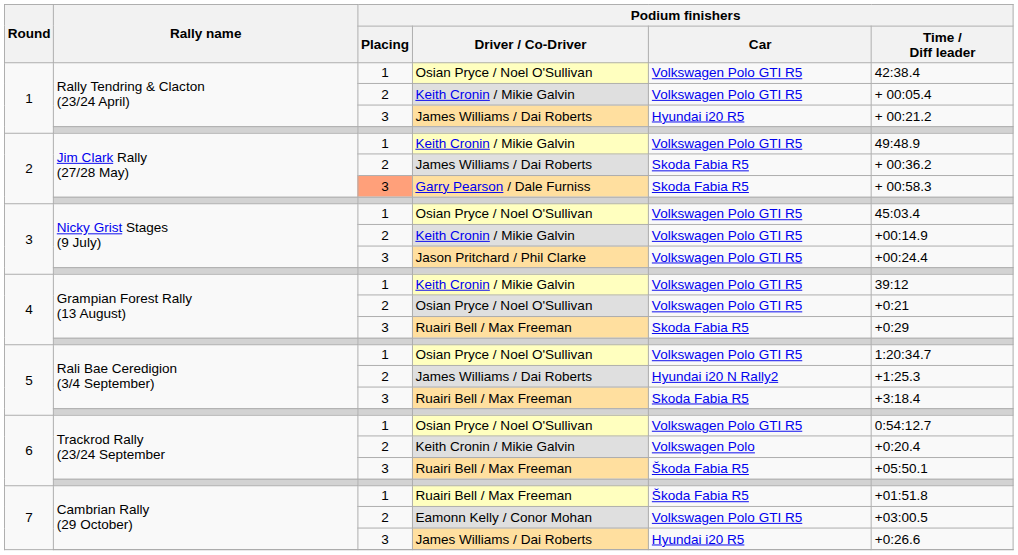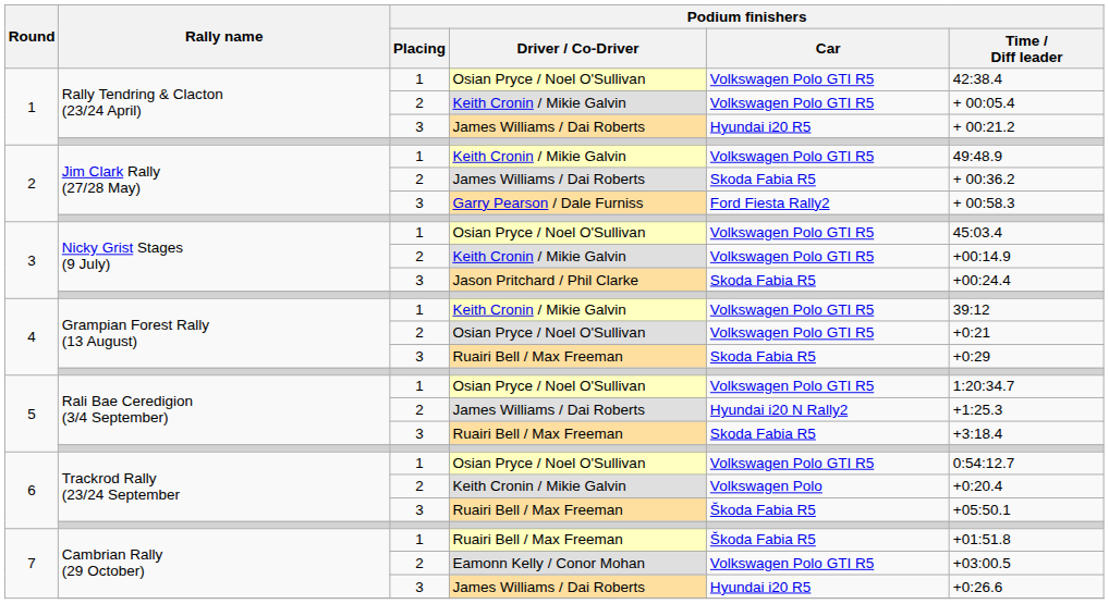 <table class="wikitable" style="font-size:90%;">
 <tr>
 <th rowspan=2>Round</th>
 <th style="width:22em" rowspan=2>Rally name</th>
 <th colspan=4>Podium finishers</th>
 </tr>
 <tr>
 <th>Placing</th>
 <th style="width:17em">Driver / Co-Driver</th>
 <th style="width:16em">Car</th>
 <th style="width:10em">Time /<br>Diff leader<br></th>
 </tr>
 <tr>
 <td rowspan=4 align=center>1</td>
 <td rowspan=3>Rally Tendring & Clacton<br>(23/24 April)</td>
 <td align=center>1</td>
 <td style="background:#ffffbf;">Osian Pryce / Noel O'Sullivan</td>
 <td><a href='#'>Volkswagen Polo GTI R5</a></td>
 <td>42:38.4</td>
 </tr>
 <tr>
 <td align=center>2</td>
 <td style="background:#dfdfdf;"><a href='#'>Keith Cronin</a> / Mikie Galvin</td>
 <td><a href='#'>Volkswagen Polo GTI R5</a></td>
 <td>+ 00:05.4</td>
 </tr>
 <tr>
 <td align=center>3</td>
 <td style="background:#ffdf9f;">James Williams / Dai Roberts</td>
 <td><a href='#'>Hyundai i20 R5</a></td>
 <td>+ 00:21.2</td>
 </tr>
 <tr style="background:lightgrey;">
 <td></td>
 <td></td>
 <td></td>
 <td></td>
 <td></td>
 </tr>
 <tr>
 <td rowspan=4 align=center>2</td>
 <td rowspan=3><a href='#'>Jim Clark</a> Rally <br>(27/28 May)</td>
 <td align=center>1</td>
 <td style="background:#ffffbf;"><a href='#'>Keith Cronin</a> / Mikie Galvin</td>
 <td><a href='#'>Volkswagen Polo GTI R5</a></td>
 <td>49:48.9</td>
 </tr>
 <tr>
 <td align=center>2</td>
 <td style="background:#dfdfdf;">James Williams / Dai Roberts</td>
 <td><a href='#'>Skoda Fabia R5</a></td>
 <td>+ 00:36.2</td>
 </tr>
 <tr>
-<td align=center style="background: lightsalmon;">3</td>
+<td align=center>3</td>
 <td style="background:#ffdf9f;"><a href='#'>Garry Pearson</a> / Dale Furniss</td>
-<td><a href='#'>Skoda Fabia R5</a></td>
+<td><a href='#'>Ford Fiesta Rally2</a></td>
 <td>+ 00:58.3</td>
 </tr>
 <tr style="background:lightgrey;">
 <td></td>
 <td></td>
 <td></td>
 <td></td>
 <td></td>
 </tr>
 <tr>
 <td rowspan=4 align=center>3</td>
 <td rowspan=3><a href='#'>Nicky Grist</a> Stages <br>(9 July)</td>
 <td align=center>1</td>
 <td style="background:#ffffbf;">Osian Pryce / Noel O'Sullivan</td>
 <td><a href='#'>Volkswagen Polo GTI R5</a></td>
 <td>45:03.4</td>
 </tr>
 <tr>
 <td align=center>2</td>
 <td style="background:#dfdfdf;"><a href='#'>Keith Cronin</a> / Mikie Galvin</td>
 <td><a href='#'>Volkswagen Polo GTI R5</a></td>
 <td>+00:14.9</td>
 </tr>
 <tr>
 <td align=center>3</td>
 <td style="background:#ffdf9f;">Jason Pritchard / Phil Clarke</td>
-<td><a href='#'>Volkswagen Polo GTI R5</a></td>
+<td><a href='#'>Skoda Fabia R5</a></td>
 <td>+00:24.4</td>
 </tr>
 <tr style="background:lightgrey;">
 <td></td>
 <td></td>
 <td></td>
 <td></td>
 <td></td>
 </tr>
 <tr>
 <td rowspan=4 align=center>4</td>
 <td rowspan=3>Grampian Forest Rally <br>(13 August)</td>
 <td align=center>1</td>
 <td style="background:#ffffbf;"><a href='#'>Keith Cronin</a> / Mikie Galvin</td>
 <td><a href='#'>Volkswagen Polo GTI R5</a></td>
 <td>39:12</td>
 </tr>
 <tr>
 <td align=center>2</td>
 <td style="background:#dfdfdf;">Osian Pryce / Noel O'Sullivan</td>
 <td><a href='#'>Volkswagen Polo GTI R5</a></td>
 <td>+0:21</td>
 </tr>
 <tr>
 <td align=center>3</td>
 <td style="background:#ffdf9f;">Ruairi Bell / Max Freeman</td>
 <td><a href='#'>Skoda Fabia R5</a></td>
 <td>+0:29</td>
 </tr>
 <tr style="background:lightgrey;">
 <td></td>
 <td></td>
 <td></td>
 <td></td>
 <td></td>
 </tr>
 <tr>
 <td rowspan=4 align=center>5</td>
 <td rowspan=3>Rali Bae Ceredigion <br>(3/4 September)</td>
 <td align=center>1</td>
 <td style="background:#ffffbf;">Osian Pryce / Noel O'Sullivan</td>
 <td><a href='#'>Volkswagen Polo GTI R5</a></td>
 <td>1:20:34.7</td>
 </tr>
 <tr>
 <td align=center>2</td>
 <td style="background:#dfdfdf;">James Williams / Dai Roberts</td>
 <td><a href='#'>Hyundai i20 N Rally2</a></td>
 <td>+1:25.3</td>
 </tr>
 <tr>
 <td align=center>3</td>
 <td style="background:#ffdf9f;">Ruairi Bell / Max Freeman</td>
 <td><a href='#'>Skoda Fabia R5</a></td>
 <td>+3:18.4</td>
 </tr>
 <tr style="background:lightgrey;">
 <td></td>
 <td></td>
 <td></td>
 <td></td>
 <td></td>
 </tr>
 <tr>
 <td rowspan=4 align=center>6</td>
 <td rowspan=3>Trackrod Rally <br>(23/24 September</td>
 <td align=center>1</td>
 <td style="background:#ffffbf;">Osian Pryce / Noel O'Sullivan</td>
 <td><a href='#'>Volkswagen Polo GTI R5</a></td>
 <td>0:54:12.7</td>
 </tr>
 <tr>
 <td align=center>2</td>
 <td style="background:#dfdfdf;">Keith Cronin / Mikie Galvin</td>
 <td><a href='#'>Volkswagen Polo</a></td>
 <td>+0:20.4</td>
 </tr>
 <tr>
 <td align=center>3</td>
 <td style="background:#ffdf9f;">Ruairi Bell / Max Freeman</td>
 <td><a href='#'>Škoda Fabia R5</a></td>
 <td>+05:50.1</td>
 </tr>
 <tr style="background:lightgrey;">
 <td></td>
 <td></td>
 <td></td>
 <td></td>
 <td></td>
 </tr>
 <tr>
 <td rowspan=4 align=center>7</td>
 <td rowspan=3>Cambrian Rally<br>(29 October)</td>
 <td align=center>1</td>
 <td style="background:#ffffbf;">Ruairi Bell / Max Freeman</td>
 <td><a href='#'>Škoda Fabia R5</a></td>
 <td>+01:51.8</td>
 </tr>
 <tr>
 <td align=center>2</td>
 <td style="background:#dfdfdf;">Eamonn Kelly / Conor Mohan</td>
 <td><a href='#'>Volkswagen Polo GTI R5</a></td>
 <td>+03:00.5</td>
 </tr>
 <tr>
 <td align=center>3</td>
 <td style="background:#ffdf9f;">James Williams / Dai Roberts</td>
 <td><a href='#'>Hyundai i20 R5</a></td>
 <td>+0:26.6</td>
 </tr>
 <tr>
 </tr>
 </table>
